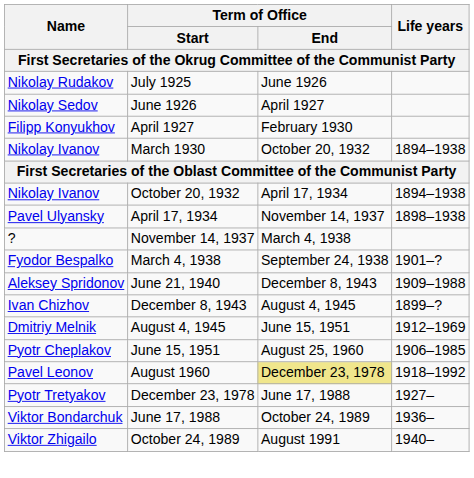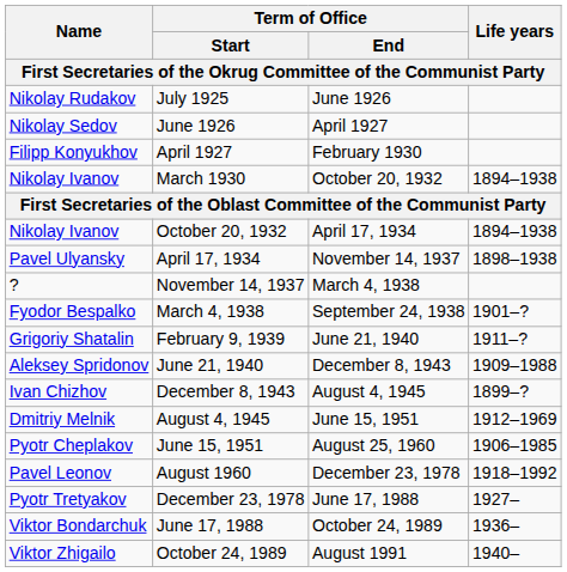 <table class="wikitable">
 <tr>
 <th rowspan="2">Name</th>
 <th colspan="2">Term of Office</th>
 <th rowspan="2">Life years</th>
 </tr>
 <tr>
 <th>Start</th>
 <th>End</th>
 </tr>
 <tr>
 <th colspan="4">First Secretaries of the Okrug Committee of the Communist Party</th>
 </tr>
 <tr>
 <td><a href='#'>Nikolay Rudakov</a></td>
 <td>July 1925</td>
 <td>June 1926</td>
 <td></td>
 </tr>
 <tr>
 <td><a href='#'>Nikolay Sedov</a></td>
 <td>June 1926</td>
 <td>April 1927</td>
 <td></td>
 </tr>
 <tr>
 <td><a href='#'>Filipp Konyukhov</a></td>
 <td>April 1927</td>
 <td>February 1930</td>
 <td></td>
 </tr>
 <tr>
 <td><a href='#'>Nikolay Ivanov</a></td>
 <td>March 1930</td>
 <td>October 20, 1932</td>
 <td>1894–1938</td>
 </tr>
 <tr>
 <th colspan="4">First Secretaries of the Oblast Committee of the Communist Party</th>
 </tr>
 <tr>
 <td><a href='#'>Nikolay Ivanov</a></td>
 <td>October 20, 1932</td>
 <td>April 17, 1934</td>
 <td>1894–1938</td>
 </tr>
 <tr>
 <td><a href='#'>Pavel Ulyansky</a></td>
 <td>April 17, 1934</td>
 <td>November 14, 1937</td>
 <td>1898–1938</td>
 </tr>
 <tr>
 <td>?</td>
 <td>November 14, 1937</td>
 <td>March 4, 1938</td>
 <td></td>
 </tr>
 <tr>
 <td><a href='#'>Fyodor Bespalko</a></td>
 <td>March 4, 1938</td>
 <td>September 24, 1938</td>
 <td>1901–?</td>
 </tr>
 <tr>
+<td><a href='#'>Grigoriy Shatalin</a></td>
+<td>February 9, 1939</td>
+<td>June 21, 1940</td>
+<td>1911–?</td>
+</tr>
+<tr>
 <td><a href='#'>Aleksey Spridonov</a></td>
 <td>June 21, 1940</td>
 <td>December 8, 1943</td>
 <td>1909–1988</td>
 </tr>
 <tr>
 <td><a href='#'>Ivan Chizhov</a></td>
 <td>December 8, 1943</td>
 <td>August 4, 1945</td>
 <td>1899–?</td>
 </tr>
 <tr>
 <td><a href='#'>Dmitriy Melnik</a></td>
 <td>August 4, 1945</td>
 <td>June 15, 1951</td>
 <td>1912–1969</td>
 </tr>
 <tr>
 <td><a href='#'>Pyotr Cheplakov</a></td>
 <td>June 15, 1951</td>
 <td>August 25, 1960</td>
 <td>1906–1985</td>
 </tr>
 <tr>
 <td><a href='#'>Pavel Leonov</a></td>
 <td>August 1960</td>
-<td style="background: khaki;">December 23, 1978</td>
+<td>December 23, 1978</td>
 <td>1918–1992</td>
 </tr>
 <tr>
 <td><a href='#'>Pyotr Tretyakov</a></td>
 <td>December 23, 1978</td>
 <td>June 17, 1988</td>
 <td>1927–</td>
 </tr>
 <tr>
 <td><a href='#'>Viktor Bondarchuk</a></td>
 <td>June 17, 1988</td>
 <td>October 24, 1989</td>
 <td>1936–</td>
 </tr>
 <tr>
 <td><a href='#'>Viktor Zhigailo</a></td>
 <td>October 24, 1989</td>
 <td>August 1991</td>
 <td>1940–</td>
 </tr>
 </table>
